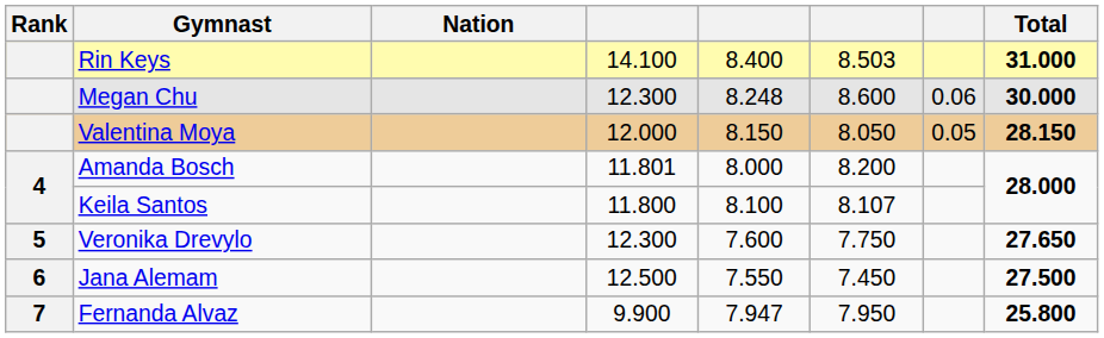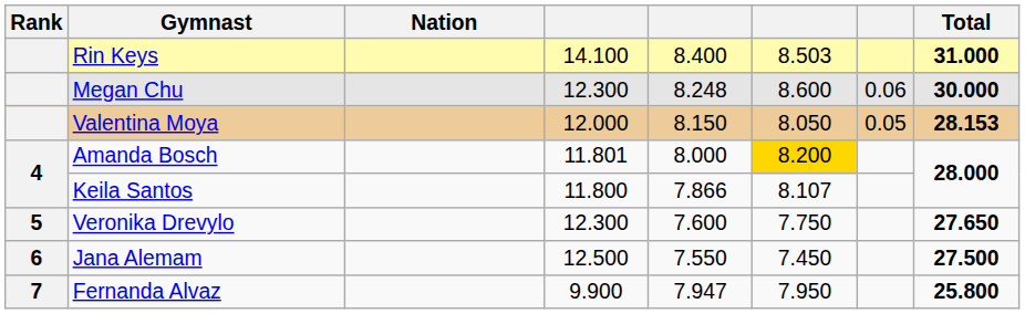 <table class="wikitable sortable" style="text-align:center; font-size:85%">
 <tr>
 <th scope="col" style="width:20px;">Rank</th>
 <th scope="col" style="width:170px;">Gymnast</th>
 <th scope="col" style="width:120px;">Nation</th>
 <th scope="col" style="width:60px;"></th>
 <th scope="col" style="width:60px;"></th>
 <th scope="col" style="width:60px;"></th>
 <th scope="col" style="width:30px;"></th>
 <th scope="col" style="width:60px;">Total</th>
 </tr>
 <tr bgcolor="fffcaf">
 <th scope="row"></th>
 <td align="left"><a href='#'>Rin Keys</a></td>
 <td style="text-align:left;"></td>
 <td>14.100</td>
 <td>8.400</td>
 <td>8.503</td>
 <td></td>
 <td><strong>31.000</strong></td>
 </tr>
 <tr bgcolor="e5e5e5">
 <th scope="row"></th>
 <td align="left"><a href='#'>Megan Chu</a></td>
 <td style="text-align:left;"></td>
 <td>12.300</td>
 <td>8.248</td>
 <td>8.600</td>
 <td>0.06</td>
 <td><strong>30.000</strong></td>
 </tr>
 <tr bgcolor="eecc99">
 <th scope="row"></th>
 <td align="left"><a href='#'>Valentina Moya</a></td>
 <td style="text-align:left;"></td>
 <td>12.000</td>
 <td>8.150</td>
 <td>8.050</td>
 <td>0.05</td>
-<td><strong>28.150</strong></td>
+<td><strong>28.153</strong></td>
 </tr>
 <tr>
 <th scope="row" rowspan=2>4</th>
 <td align="left"><a href='#'>Amanda Bosch</a></td>
 <td style="text-align:left;"></td>
 <td>11.801</td>
 <td>8.000</td>
-<td>8.200</td>
+<td style="background: gold;">8.200</td>
 <td></td>
 <td rowspan=2><strong>28.000</strong></td>
 </tr>
 <tr>
 <td align="left"><a href='#'>Keila Santos</a></td>
 <td style="text-align:left;"></td>
 <td>11.800</td>
-<td>8.100</td>
+<td>7.866</td>
 <td>8.107</td>
 <td></td>
 </tr>
 <tr>
 <th scope="row">5</th>
 <td align="left"><a href='#'>Veronika Drevylo</a></td>
 <td style="text-align:left;"></td>
 <td>12.300</td>
 <td>7.600</td>
 <td>7.750</td>
 <td></td>
 <td><strong>27.650</strong></td>
 </tr>
 <tr>
 <th scope="row">6</th>
 <td align="left"><a href='#'>Jana Alemam</a></td>
 <td style="text-align:left;"></td>
 <td>12.500</td>
 <td>7.550</td>
 <td>7.450</td>
 <td></td>
 <td><strong>27.500</strong></td>
 </tr>
 <tr>
 <th scope="row">7</th>
 <td align="left"><a href='#'>Fernanda Alvaz</a></td>
 <td style="text-align:left;"></td>
 <td>9.900</td>
 <td>7.947</td>
 <td>7.950</td>
 <td></td>
 <td><strong>25.800</strong></td>
 </tr>
 </table>
